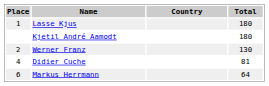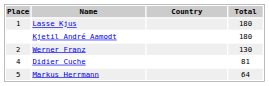 <table border="0" style="border: 1px solid #999; background-color:#FFFFFF; text-align:center; font-size:86%; line-height:15px;">
 <tr align="center" bgcolor="#CCCCCC">
 <th width=35>Place</th>
 <th width=170>Name</th>
 <th width=120>Country</th>
 <th width=50>Total</th>
 </tr>
 <tr bgcolor="#EFEFEF">
 <td>1</td>
 <td align="left"><a href='#'>Lasse Kjus</a></td>
 <td align="left"></td>
 <td>180</td>
 </tr>
 <tr>
 <td></td>
 <td align="left"><a href='#'>Kjetil André Aamodt</a></td>
 <td align="left"></td>
 <td>180</td>
 </tr>
 <tr bgcolor="#EFEFEF">
 <td>2</td>
 <td align="left"><a href='#'>Werner Franz</a></td>
 <td align="left"></td>
 <td>130</td>
 </tr>
 <tr>
 <td>4</td>
 <td align="left"><a href='#'>Didier Cuche</a></td>
 <td align="left"> </td>
 <td>81</td>
 </tr>
 <tr bgcolor="#EFEFEF">
-<td>6</td>
+<td>5</td>
 <td align="left"><a href='#'>Markus Herrmann</a></td>
 <td align="left"> </td>
 <td>64</td>
 </tr>
 </table>
